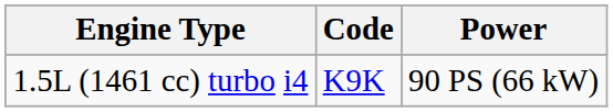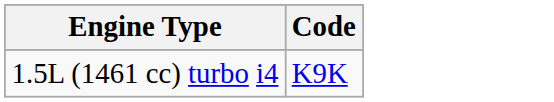 <table class="wikitable">
 <tr>
 <th>Engine Type</th>
 <th>Code</th>
-<th>Power</th>
 </tr>
 <tr>
 <td>1.5L (1461 cc) <a href='#'>turbo</a> <a href='#'>i4</a></td>
 <td><a href='#'>K9K</a></td>
-<td>90 PS (66 kW)</td>
 </tr>
 </table>
